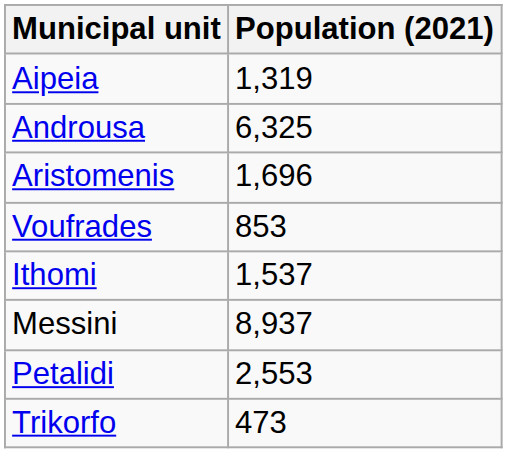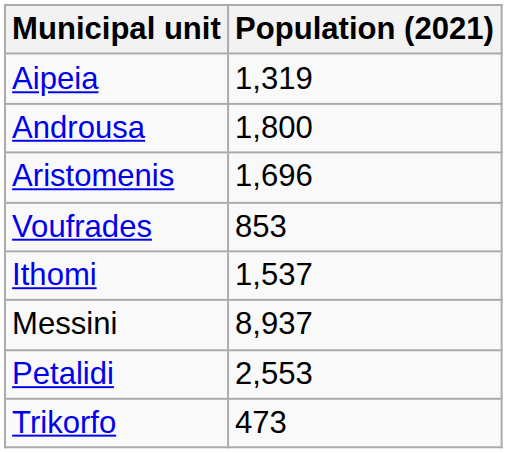 <table class=wikitable>
 <tr>
 <th>Municipal unit</th>
 <th>Population (2021)</th>
 </tr>
 <tr>
 <td><a href='#'>Aipeia</a></td>
 <td>1,319</td>
 </tr>
 <tr>
 <td><a href='#'>Androusa</a></td>
-<td>6,325</td>
+<td>1,800</td>
 </tr>
 <tr>
 <td><a href='#'>Aristomenis</a></td>
 <td>1,696</td>
 </tr>
 <tr>
 <td><a href='#'>Voufrades</a></td>
 <td>853</td>
 </tr>
 <tr>
 <td><a href='#'>Ithomi</a></td>
 <td>1,537</td>
 </tr>
 <tr>
 <td>Messini</td>
 <td>8,937</td>
 </tr>
 <tr>
 <td><a href='#'>Petalidi</a></td>
 <td>2,553</td>
 </tr>
 <tr>
 <td><a href='#'>Trikorfo</a></td>
 <td>473</td>
 </tr>
 </table>
